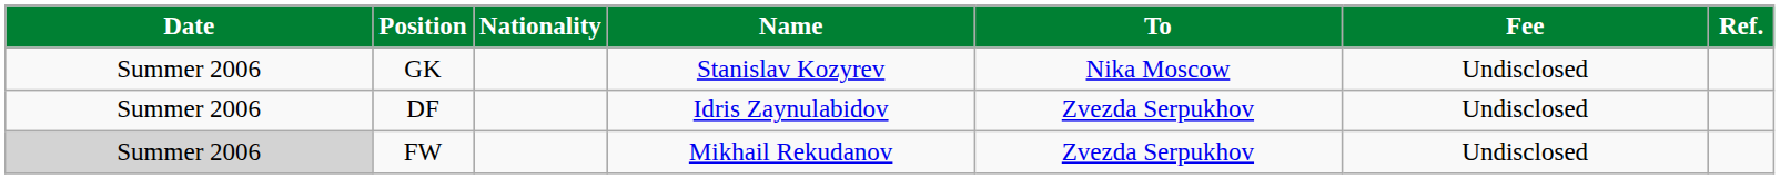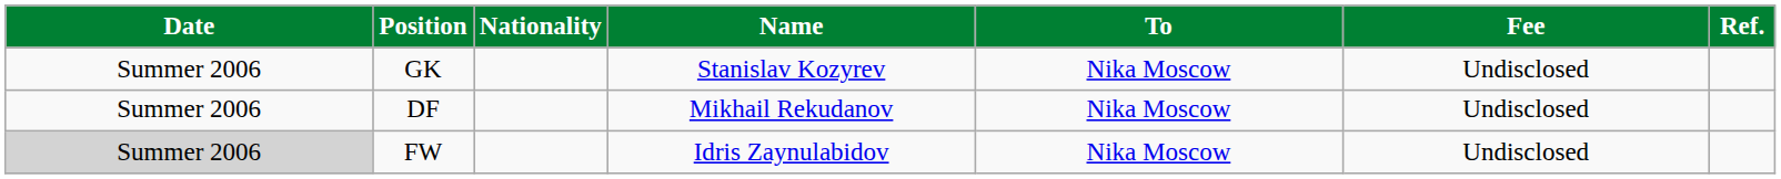 <table class="wikitable"  style="text-align:center; font-size:90%; ">
 <tr>
 <th style="background:#008033; color:white; width:200px;">Date</th>
 <th style="background:#008033; color:white; width:50px;">Position</th>
 <th style="background:#008033; color:white; width:50px;">Nationality</th>
 <th style="background:#008033; color:white; width:200px;">Name</th>
 <th style="background:#008033; color:white; width:200px;">To</th>
 <th style="background:#008033; color:white; width:200px;">Fee</th>
 <th style="background:#008033; color:white; width:30px;">Ref.</th>
 </tr>
 <tr>
 <td>Summer 2006</td>
 <td>GK</td>
 <td></td>
 <td><a href='#'>Stanislav Kozyrev</a></td>
 <td><a href='#'>Nika Moscow</a></td>
 <td>Undisclosed</td>
 <td></td>
 </tr>
 <tr>
 <td>Summer 2006</td>
 <td>DF</td>
 <td></td>
-<td><a href='#'>Idris Zaynulabidov</a></td>
-<td><a href='#'>Zvezda Serpukhov</a></td>
+<td><a href='#'>Mikhail Rekudanov</a></td>
+<td><a href='#'>Nika Moscow</a></td>
 <td>Undisclosed</td>
 <td></td>
 </tr>
 <tr>
 <td style="background: lightgrey;">Summer 2006</td>
 <td>FW</td>
 <td></td>
-<td><a href='#'>Mikhail Rekudanov</a></td>
-<td><a href='#'>Zvezda Serpukhov</a></td>
+<td><a href='#'>Idris Zaynulabidov</a></td>
+<td><a href='#'>Nika Moscow</a></td>
 <td>Undisclosed</td>
 <td></td>
 </tr>
 </table>
